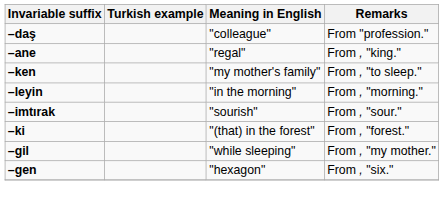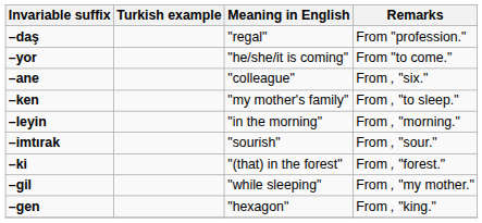 <table class="wikitable" style="margin: auto;">
 <tr>
 <th scope="col">Invariable suffix</th>
 <th scope="col">Turkish example</th>
 <th scope="col">Meaning in English</th>
 <th scope="col">Remarks</th>
 </tr>
 <tr>
 <td><strong>–daş</strong></td>
 <td><em></em></td>
-<td>"colleague"</td>
+<td>"regal"</td>
 <td>From <em></em> "profession."</td>
+</tr>
+<tr>
+<td><strong>–yor</strong></td>
+<td><em></em></td>
+<td>"he/she/it is coming"</td>
+<td>From <em></em> "to come."</td>
 </tr>
 <tr>
 <td><strong>–ane</strong></td>
 <td><em></em></td>
-<td>"regal"</td>
-<td>From <em>,</em> "king."</td>
+<td>"colleague"</td>
+<td>From <em>,</em> "six."</td>
 </tr>
 <tr>
 <td><strong>–ken</strong></td>
 <td><em></em></td>
 <td>"my mother's family"</td>
 <td>From <em>,</em> "to sleep."</td>
 </tr>
 <tr>
 <td><strong>–leyin</strong></td>
 <td><em></em></td>
 <td>"in the morning"</td>
 <td>From <em>,</em> "morning."</td>
 </tr>
 <tr>
 <td><strong>–imtırak</strong></td>
 <td><em></em></td>
 <td>"sourish"</td>
 <td>From <em>,</em> "sour."</td>
 </tr>
 <tr>
 <td><strong>–ki</strong></td>
 <td><em></em></td>
 <td>"(that) in the forest"</td>
 <td>From <em>,</em> "forest."</td>
 </tr>
 <tr>
 <td><strong>–gil</strong></td>
 <td><em></em></td>
 <td>"while sleeping"</td>
 <td>From <em>,</em> "my mother."</td>
 </tr>
 <tr>
 <td><strong>–gen</strong></td>
 <td><em></em></td>
 <td>"hexagon"</td>
-<td>From <em>,</em> "six."</td>
+<td>From <em>,</em> "king."</td>
 </tr>
 <tr>
 </tr>
 </table>
